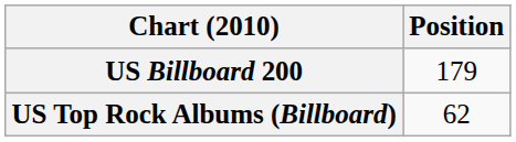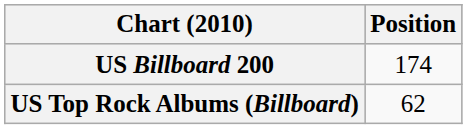 <table class="wikitable sortable plainrowheaders">
 <tr>
 <th>Chart (2010)</th>
 <th>Position</th>
 </tr>
 <tr>
 <th scope="row">US <em>Billboard</em> 200</th>
-<td align="center">179</td>
+<td align="center">174</td>
 </tr>
 <tr>
 <th scope="row">US Top Rock Albums (<em>Billboard</em>)</th>
 <td align="center">62</td>
 </tr>
 </table>
